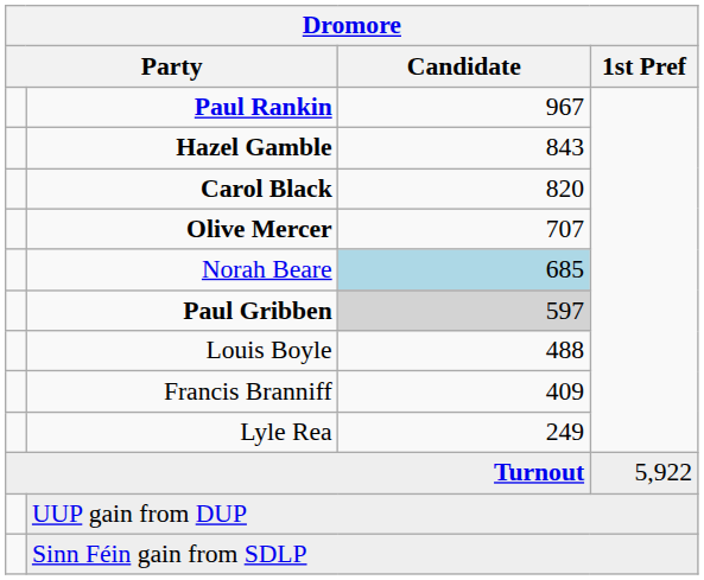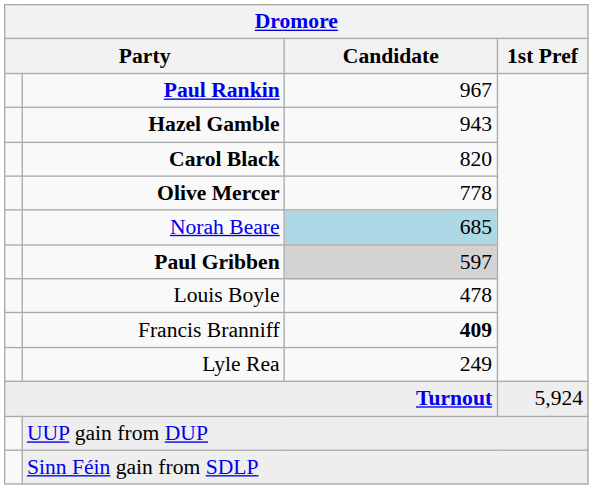 <table class="wikitable">
 <tr>
 <th colspan="4" align="center"><a href='#'>Dromore</a></th>
 </tr>
 <tr>
 <th colspan="2" align="center" width=200>Party</th>
 <th width=150>Candidate</th>
 <th width=60>1st Pref</th>
 </tr>
 <tr>
 <td></td>
 <td align="right"><strong><a href='#'>Paul Rankin</a></strong></td>
 <td align="right">967</td>
 </tr>
 <tr>
 <td></td>
 <td align="right"><strong>Hazel Gamble</strong></td>
-<td align="right">843</td>
+<td align="right">943</td>
 </tr>
 <tr>
 <td></td>
 <td align="right"><strong>Carol Black</strong></td>
 <td align="right">820</td>
 </tr>
 <tr>
 <td></td>
 <td align="right"><strong>Olive Mercer</strong></td>
-<td align="right">707</td>
+<td align="right">778</td>
 </tr>
 <tr>
 <td></td>
 <td align="right"><a href='#'>Norah Beare</a></td>
 <td align="right" style="background: lightblue;">685</td>
 </tr>
 <tr>
 <td></td>
 <td align="right"><strong>Paul Gribben</strong></td>
 <td align="right" style="background: lightgrey;">597</td>
 </tr>
 <tr>
 <td></td>
 <td align="right">Louis Boyle</td>
-<td align="right">488</td>
+<td align="right">478</td>
 </tr>
 <tr>
 <td></td>
 <td align="right">Francis Branniff</td>
-<td align="right">409</td>
+<td align="right"><strong>409</strong></td>
 </tr>
 <tr>
 <td></td>
 <td align="right">Lyle Rea</td>
 <td align="right">249</td>
 </tr>
 <tr bgcolor="EEEEEE">
 <td colspan=3 align="right"><strong><a href='#'>Turnout</a></strong></td>
-<td align="right">5,922</td>
+<td align="right">5,924</td>
 </tr>
 <tr>
 <td bgcolor=></td>
 <td colspan=3 bgcolor="EEEEEE"><a href='#'>UUP</a> gain from <a href='#'>DUP</a></td>
 </tr>
 <tr>
 <td bgcolor=></td>
 <td colspan=3 bgcolor="EEEEEE"><a href='#'>Sinn Féin</a> gain from <a href='#'>SDLP</a></td>
 </tr>
 </table>
